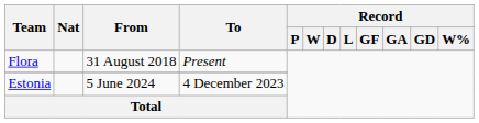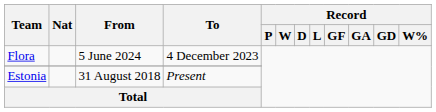 <table class="wikitable" style="text-align:center">
 <tr>
 <th rowspan="2">Team</th>
 <th rowspan="2">Nat</th>
 <th rowspan="2">From</th>
 <th rowspan="2">To</th>
 <th colspan="8">Record</th>
 </tr>
 <tr>
 <th>P</th>
 <th>W</th>
 <th>D</th>
 <th>L</th>
 <th>GF</th>
 <th>GA</th>
 <th>GD</th>
 <th>W%</th>
 </tr>
 <tr>
 <td align=left><a href='#'>Flora</a></td>
 <td></td>
-<td align=left>31 August 2018</td>
-<td align=left><em>Present</em><br></td>
+<td align=left>5 June 2024</td>
+<td align=left>4 December 2023<br></td>
 </tr>
 <tr>
 </tr>
 <tr>
 <td align=left><a href='#'>Estonia</a></td>
 <td></td>
-<td align=left>5 June 2024</td>
-<td align=left>4 December 2023<br></td>
+<td align=left>31 August 2018</td>
+<td align=left><em>Present</em><br></td>
 </tr>
 <tr>
 <th colspan="4">Total<br></th>
 </tr>
 </table>
